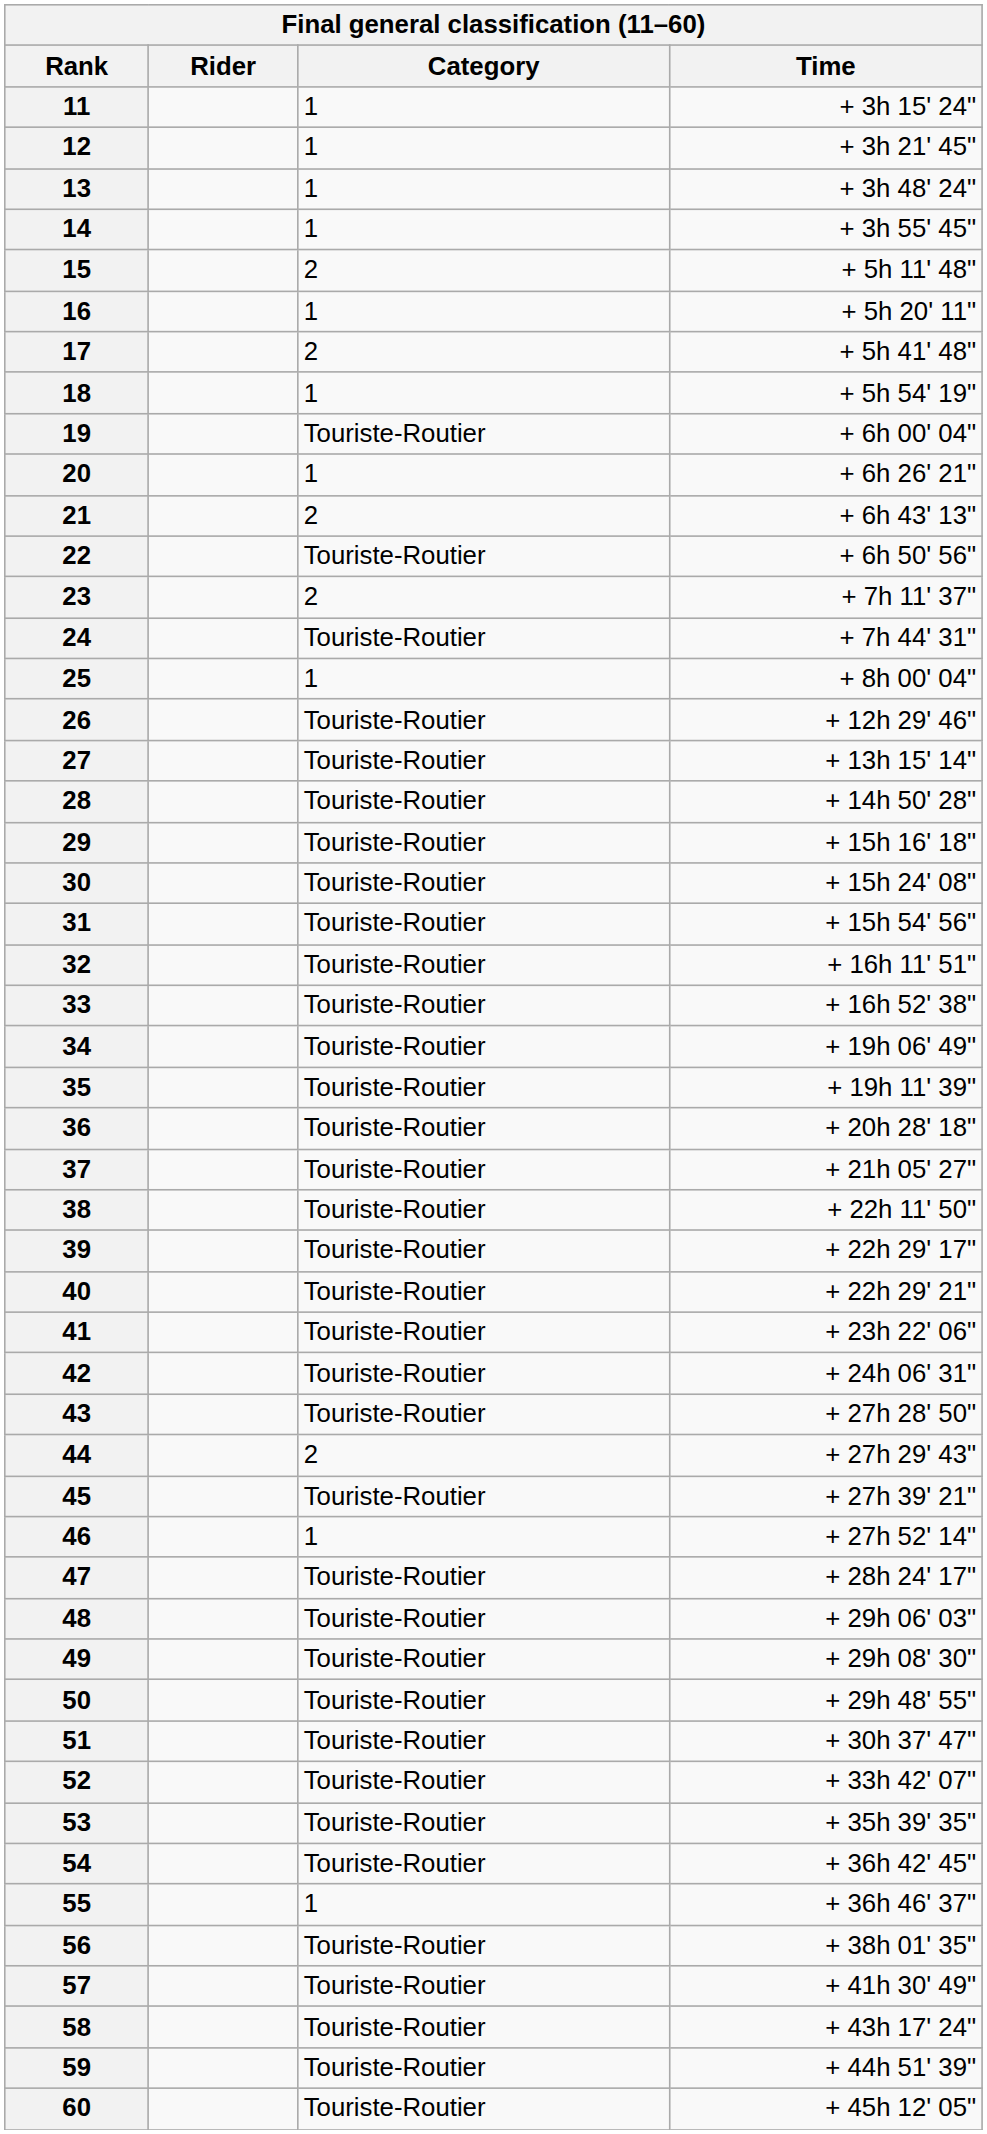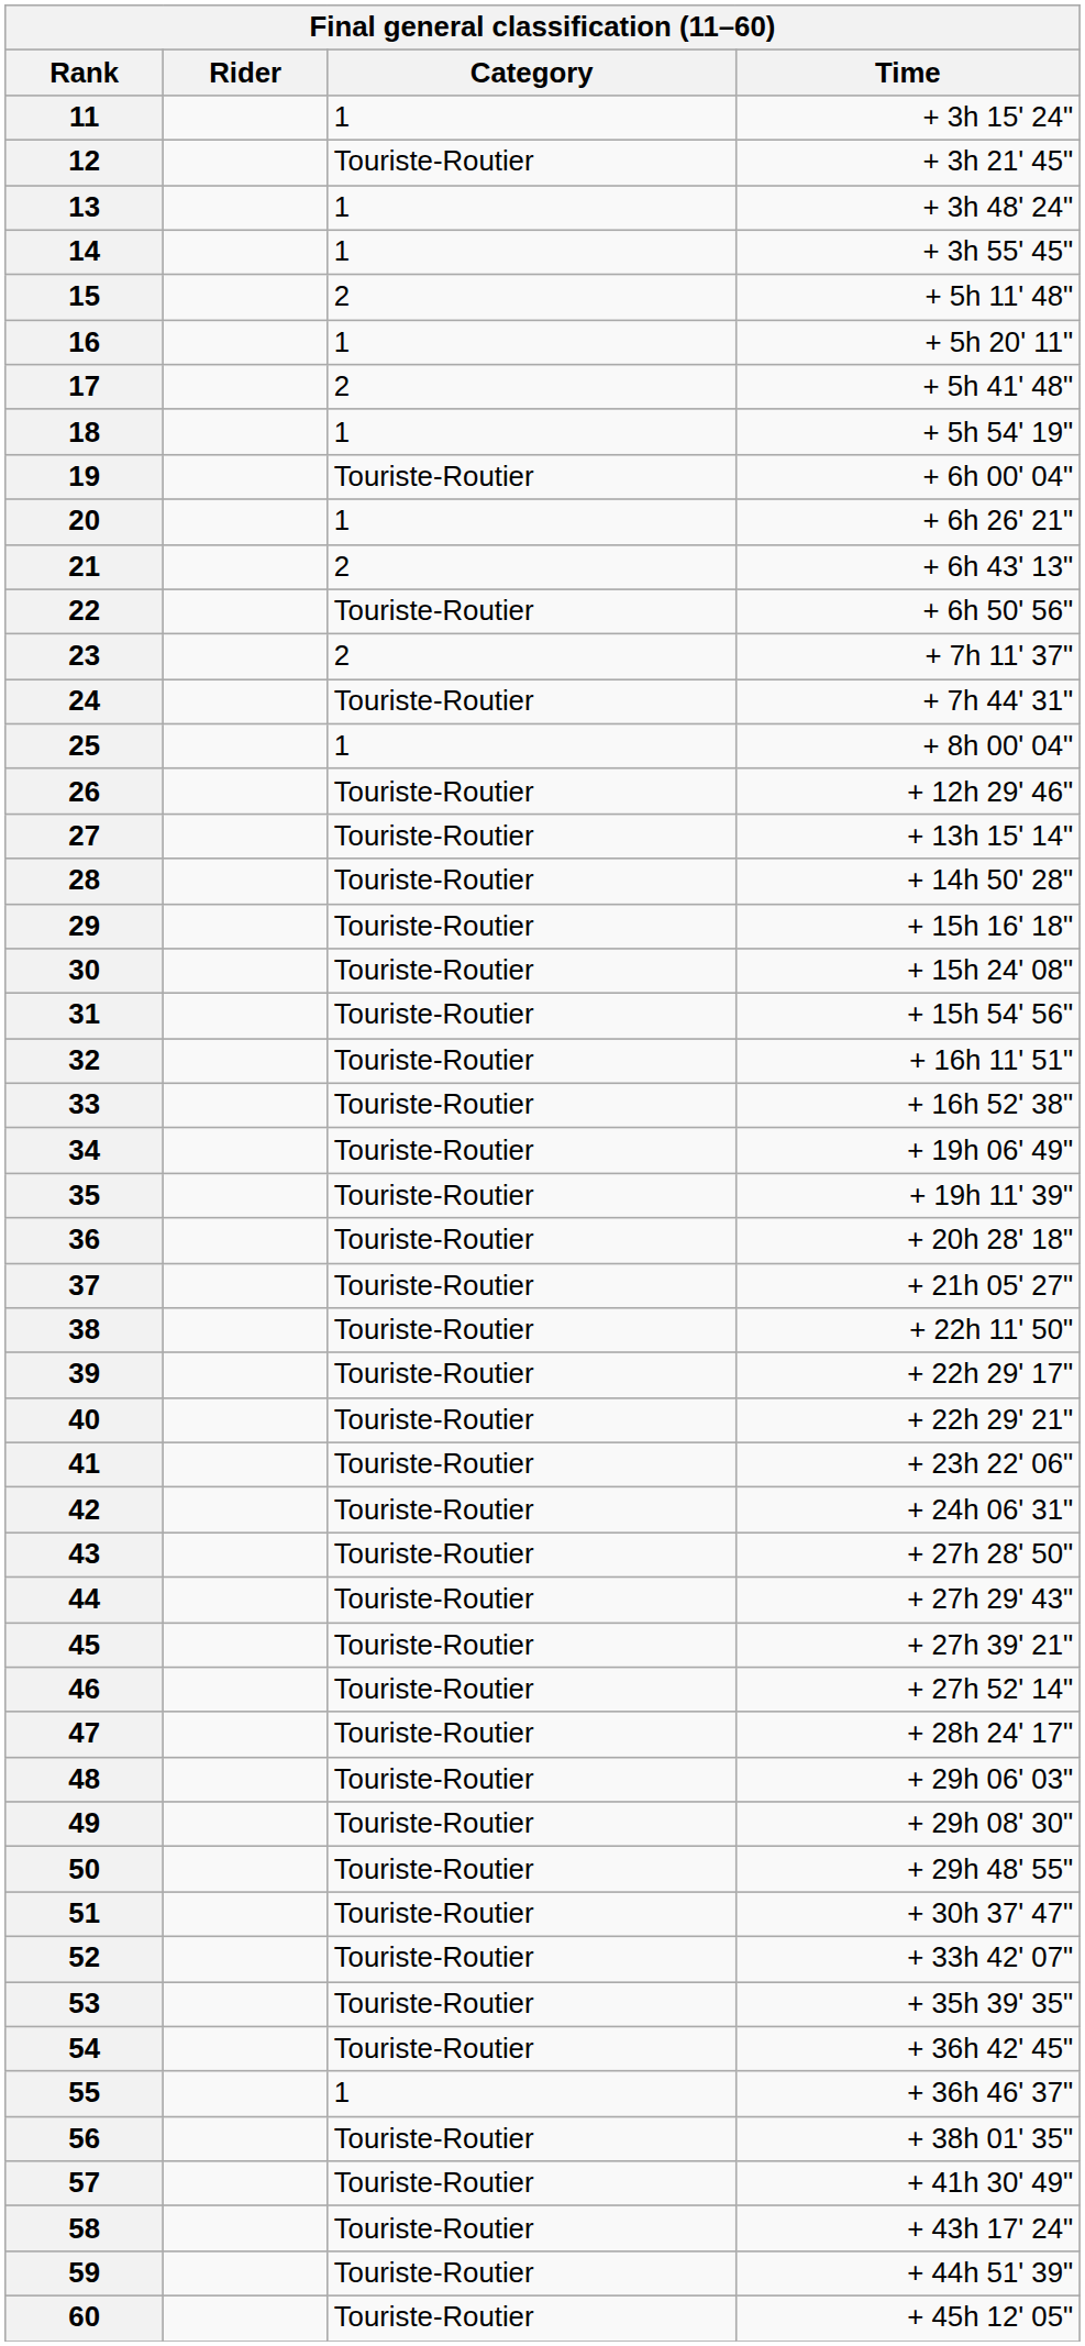 <table class="collapsible collapsed wikitable" style="width:38em;margin-top:-1px;">
 <tr>
 <th scope="col" colspan="4">Final general classification (11–60)</th>
 </tr>
 <tr>
 <th scope="col">Rank</th>
 <th scope="col">Rider</th>
 <th scope="col">Category</th>
 <th scope="col">Time</th>
 </tr>
 <tr>
 <th scope="row">11</th>
 <td></td>
 <td>1</td>
 <td style="text-align:right;">+ 3h 15' 24"</td>
 </tr>
 <tr>
 <th scope="row">12</th>
 <td></td>
-<td>1</td>
+<td>Touriste-Routier</td>
 <td style="text-align:right;">+ 3h 21' 45"</td>
 </tr>
 <tr>
 <th scope="row">13</th>
 <td></td>
 <td>1</td>
 <td style="text-align:right;">+ 3h 48' 24"</td>
 </tr>
 <tr>
 <th scope="row">14</th>
 <td></td>
 <td>1</td>
 <td style="text-align:right;">+ 3h 55' 45"</td>
 </tr>
 <tr>
 <th scope="row">15</th>
 <td></td>
 <td>2</td>
 <td style="text-align:right;">+ 5h 11' 48"</td>
 </tr>
 <tr>
 <th scope="row">16</th>
 <td></td>
 <td>1</td>
 <td style="text-align:right;">+ 5h 20' 11"</td>
 </tr>
 <tr>
 <th scope="row">17</th>
 <td></td>
 <td>2</td>
 <td style="text-align:right;">+ 5h 41' 48"</td>
 </tr>
 <tr>
 <th scope="row">18</th>
 <td></td>
 <td>1</td>
 <td style="text-align:right;">+ 5h 54' 19"</td>
 </tr>
 <tr>
 <th scope="row">19</th>
 <td></td>
 <td>Touriste-Routier</td>
 <td style="text-align:right;">+ 6h 00' 04"</td>
 </tr>
 <tr>
 <th scope="row">20</th>
 <td></td>
 <td>1</td>
 <td style="text-align:right;">+ 6h 26' 21"</td>
 </tr>
 <tr>
 <th scope="row">21</th>
 <td></td>
 <td>2</td>
 <td style="text-align:right;">+ 6h 43' 13"</td>
 </tr>
 <tr>
 <th scope="row">22</th>
 <td></td>
 <td>Touriste-Routier</td>
 <td style="text-align:right;">+ 6h 50' 56"</td>
 </tr>
 <tr>
 <th scope="row">23</th>
 <td></td>
 <td>2</td>
 <td style="text-align:right;">+ 7h 11' 37"</td>
 </tr>
 <tr>
 <th scope="row">24</th>
 <td></td>
 <td>Touriste-Routier</td>
 <td style="text-align:right;">+ 7h 44' 31"</td>
 </tr>
 <tr>
 <th scope="row">25</th>
 <td></td>
 <td>1</td>
 <td style="text-align:right;">+ 8h 00' 04"</td>
 </tr>
 <tr>
 <th scope="row">26</th>
 <td></td>
 <td>Touriste-Routier</td>
 <td style="text-align:right;">+ 12h 29' 46"</td>
 </tr>
 <tr>
 <th scope="row">27</th>
 <td></td>
 <td>Touriste-Routier</td>
 <td style="text-align:right;">+ 13h 15' 14"</td>
 </tr>
 <tr>
 <th scope="row">28</th>
 <td></td>
 <td>Touriste-Routier</td>
 <td style="text-align:right;">+ 14h 50' 28"</td>
 </tr>
 <tr>
 <th scope="row">29</th>
 <td></td>
 <td>Touriste-Routier</td>
 <td style="text-align:right;">+ 15h 16' 18"</td>
 </tr>
 <tr>
 <th scope="row">30</th>
 <td></td>
 <td>Touriste-Routier</td>
 <td style="text-align:right;">+ 15h 24' 08"</td>
 </tr>
 <tr>
 <th scope="row">31</th>
 <td></td>
 <td>Touriste-Routier</td>
 <td style="text-align:right;">+ 15h 54' 56"</td>
 </tr>
 <tr>
 <th scope="row">32</th>
 <td></td>
 <td>Touriste-Routier</td>
 <td style="text-align:right;">+ 16h 11' 51"</td>
 </tr>
 <tr>
 <th scope="row">33</th>
 <td></td>
 <td>Touriste-Routier</td>
 <td style="text-align:right;">+ 16h 52' 38"</td>
 </tr>
 <tr>
 <th scope="row">34</th>
 <td></td>
 <td>Touriste-Routier</td>
 <td style="text-align:right;">+ 19h 06' 49"</td>
 </tr>
 <tr>
 <th scope="row">35</th>
 <td></td>
 <td>Touriste-Routier</td>
 <td style="text-align:right;">+ 19h 11' 39"</td>
 </tr>
 <tr>
 <th scope="row">36</th>
 <td></td>
 <td>Touriste-Routier</td>
 <td style="text-align:right;">+ 20h 28' 18"</td>
 </tr>
 <tr>
 <th scope="row">37</th>
 <td></td>
 <td>Touriste-Routier</td>
 <td style="text-align:right;">+ 21h 05' 27"</td>
 </tr>
 <tr>
 <th scope="row">38</th>
 <td></td>
 <td>Touriste-Routier</td>
 <td style="text-align:right;">+ 22h 11' 50"</td>
 </tr>
 <tr>
 <th scope="row">39</th>
 <td></td>
 <td>Touriste-Routier</td>
 <td style="text-align:right;">+ 22h 29' 17"</td>
 </tr>
 <tr>
 <th scope="row">40</th>
 <td></td>
 <td>Touriste-Routier</td>
 <td style="text-align:right;">+ 22h 29' 21"</td>
 </tr>
 <tr>
 <th scope="row">41</th>
 <td></td>
 <td>Touriste-Routier</td>
 <td style="text-align:right;">+ 23h 22' 06"</td>
 </tr>
 <tr>
 <th scope="row">42</th>
 <td></td>
 <td>Touriste-Routier</td>
 <td style="text-align:right;">+ 24h 06' 31"</td>
 </tr>
 <tr>
 <th scope="row">43</th>
 <td></td>
 <td>Touriste-Routier</td>
 <td style="text-align:right;">+ 27h 28' 50"</td>
 </tr>
 <tr>
 <th scope="row">44</th>
 <td></td>
-<td>2</td>
+<td>Touriste-Routier</td>
 <td style="text-align:right;">+ 27h 29' 43"</td>
 </tr>
 <tr>
 <th scope="row">45</th>
 <td></td>
 <td>Touriste-Routier</td>
 <td style="text-align:right;">+ 27h 39' 21"</td>
 </tr>
 <tr>
 <th scope="row">46</th>
 <td></td>
-<td>1</td>
+<td>Touriste-Routier</td>
 <td style="text-align:right;">+ 27h 52' 14"</td>
 </tr>
 <tr>
 <th scope="row">47</th>
 <td></td>
 <td>Touriste-Routier</td>
 <td style="text-align:right;">+ 28h 24' 17"</td>
 </tr>
 <tr>
 <th scope="row">48</th>
 <td></td>
 <td>Touriste-Routier</td>
 <td style="text-align:right;">+ 29h 06' 03"</td>
 </tr>
 <tr>
 <th scope="row">49</th>
 <td></td>
 <td>Touriste-Routier</td>
 <td style="text-align:right;">+ 29h 08' 30"</td>
 </tr>
 <tr>
 <th scope="row">50</th>
 <td></td>
 <td>Touriste-Routier</td>
 <td style="text-align:right;">+ 29h 48' 55"</td>
 </tr>
 <tr>
 <th scope="row">51</th>
 <td></td>
 <td>Touriste-Routier</td>
 <td style="text-align:right;">+ 30h 37' 47"</td>
 </tr>
 <tr>
 <th scope="row">52</th>
 <td></td>
 <td>Touriste-Routier</td>
 <td style="text-align:right;">+ 33h 42' 07"</td>
 </tr>
 <tr>
 <th scope="row">53</th>
 <td></td>
 <td>Touriste-Routier</td>
 <td style="text-align:right;">+ 35h 39' 35"</td>
 </tr>
 <tr>
 <th scope="row">54</th>
 <td></td>
 <td>Touriste-Routier</td>
 <td style="text-align:right;">+ 36h 42' 45"</td>
 </tr>
 <tr>
 <th scope="row">55</th>
 <td></td>
 <td>1</td>
 <td style="text-align:right;">+ 36h 46' 37"</td>
 </tr>
 <tr>
 <th scope="row">56</th>
 <td></td>
 <td>Touriste-Routier</td>
 <td style="text-align:right;">+ 38h 01' 35"</td>
 </tr>
 <tr>
 <th scope="row">57</th>
 <td></td>
 <td>Touriste-Routier</td>
 <td style="text-align:right;">+ 41h 30' 49"</td>
 </tr>
 <tr>
 <th scope="row">58</th>
 <td></td>
 <td>Touriste-Routier</td>
 <td style="text-align:right;">+ 43h 17' 24"</td>
 </tr>
 <tr>
 <th scope="row">59</th>
 <td></td>
 <td>Touriste-Routier</td>
 <td style="text-align:right;">+ 44h 51' 39"</td>
 </tr>
 <tr>
 <th scope="row">60</th>
 <td></td>
 <td>Touriste-Routier</td>
 <td style="text-align:right;">+ 45h 12' 05"</td>
 </tr>
 </table>
